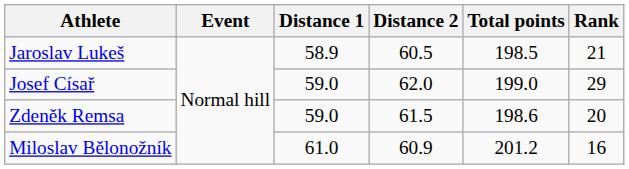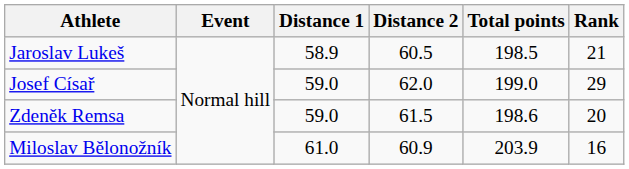 <table class="wikitable" style="font-size:90%">
 <tr>
 <th>Athlete</th>
 <th>Event</th>
 <th>Distance 1</th>
 <th>Distance 2</th>
 <th>Total points</th>
 <th>Rank</th>
 </tr>
 <tr>
 <td><a href='#'>Jaroslav Lukeš</a></td>
 <td rowspan="4">Normal hill</td>
 <td align="center">58.9</td>
 <td align="center">60.5</td>
 <td align="center">198.5</td>
 <td align="center">21</td>
 </tr>
 <tr>
 <td><a href='#'>Josef Císař</a></td>
 <td align="center">59.0</td>
 <td align="center">62.0</td>
 <td align="center">199.0</td>
 <td align="center">29</td>
 </tr>
 <tr>
 <td><a href='#'>Zdeněk Remsa</a></td>
 <td align="center">59.0</td>
 <td align="center">61.5</td>
 <td align="center">198.6</td>
 <td align="center">20</td>
 </tr>
 <tr>
 <td><a href='#'>Miloslav Bělonožník</a></td>
 <td align="center">61.0</td>
 <td align="center">60.9</td>
-<td align="center">201.2</td>
+<td align="center">203.9</td>
 <td align="center">16</td>
 </tr>
 </table>
